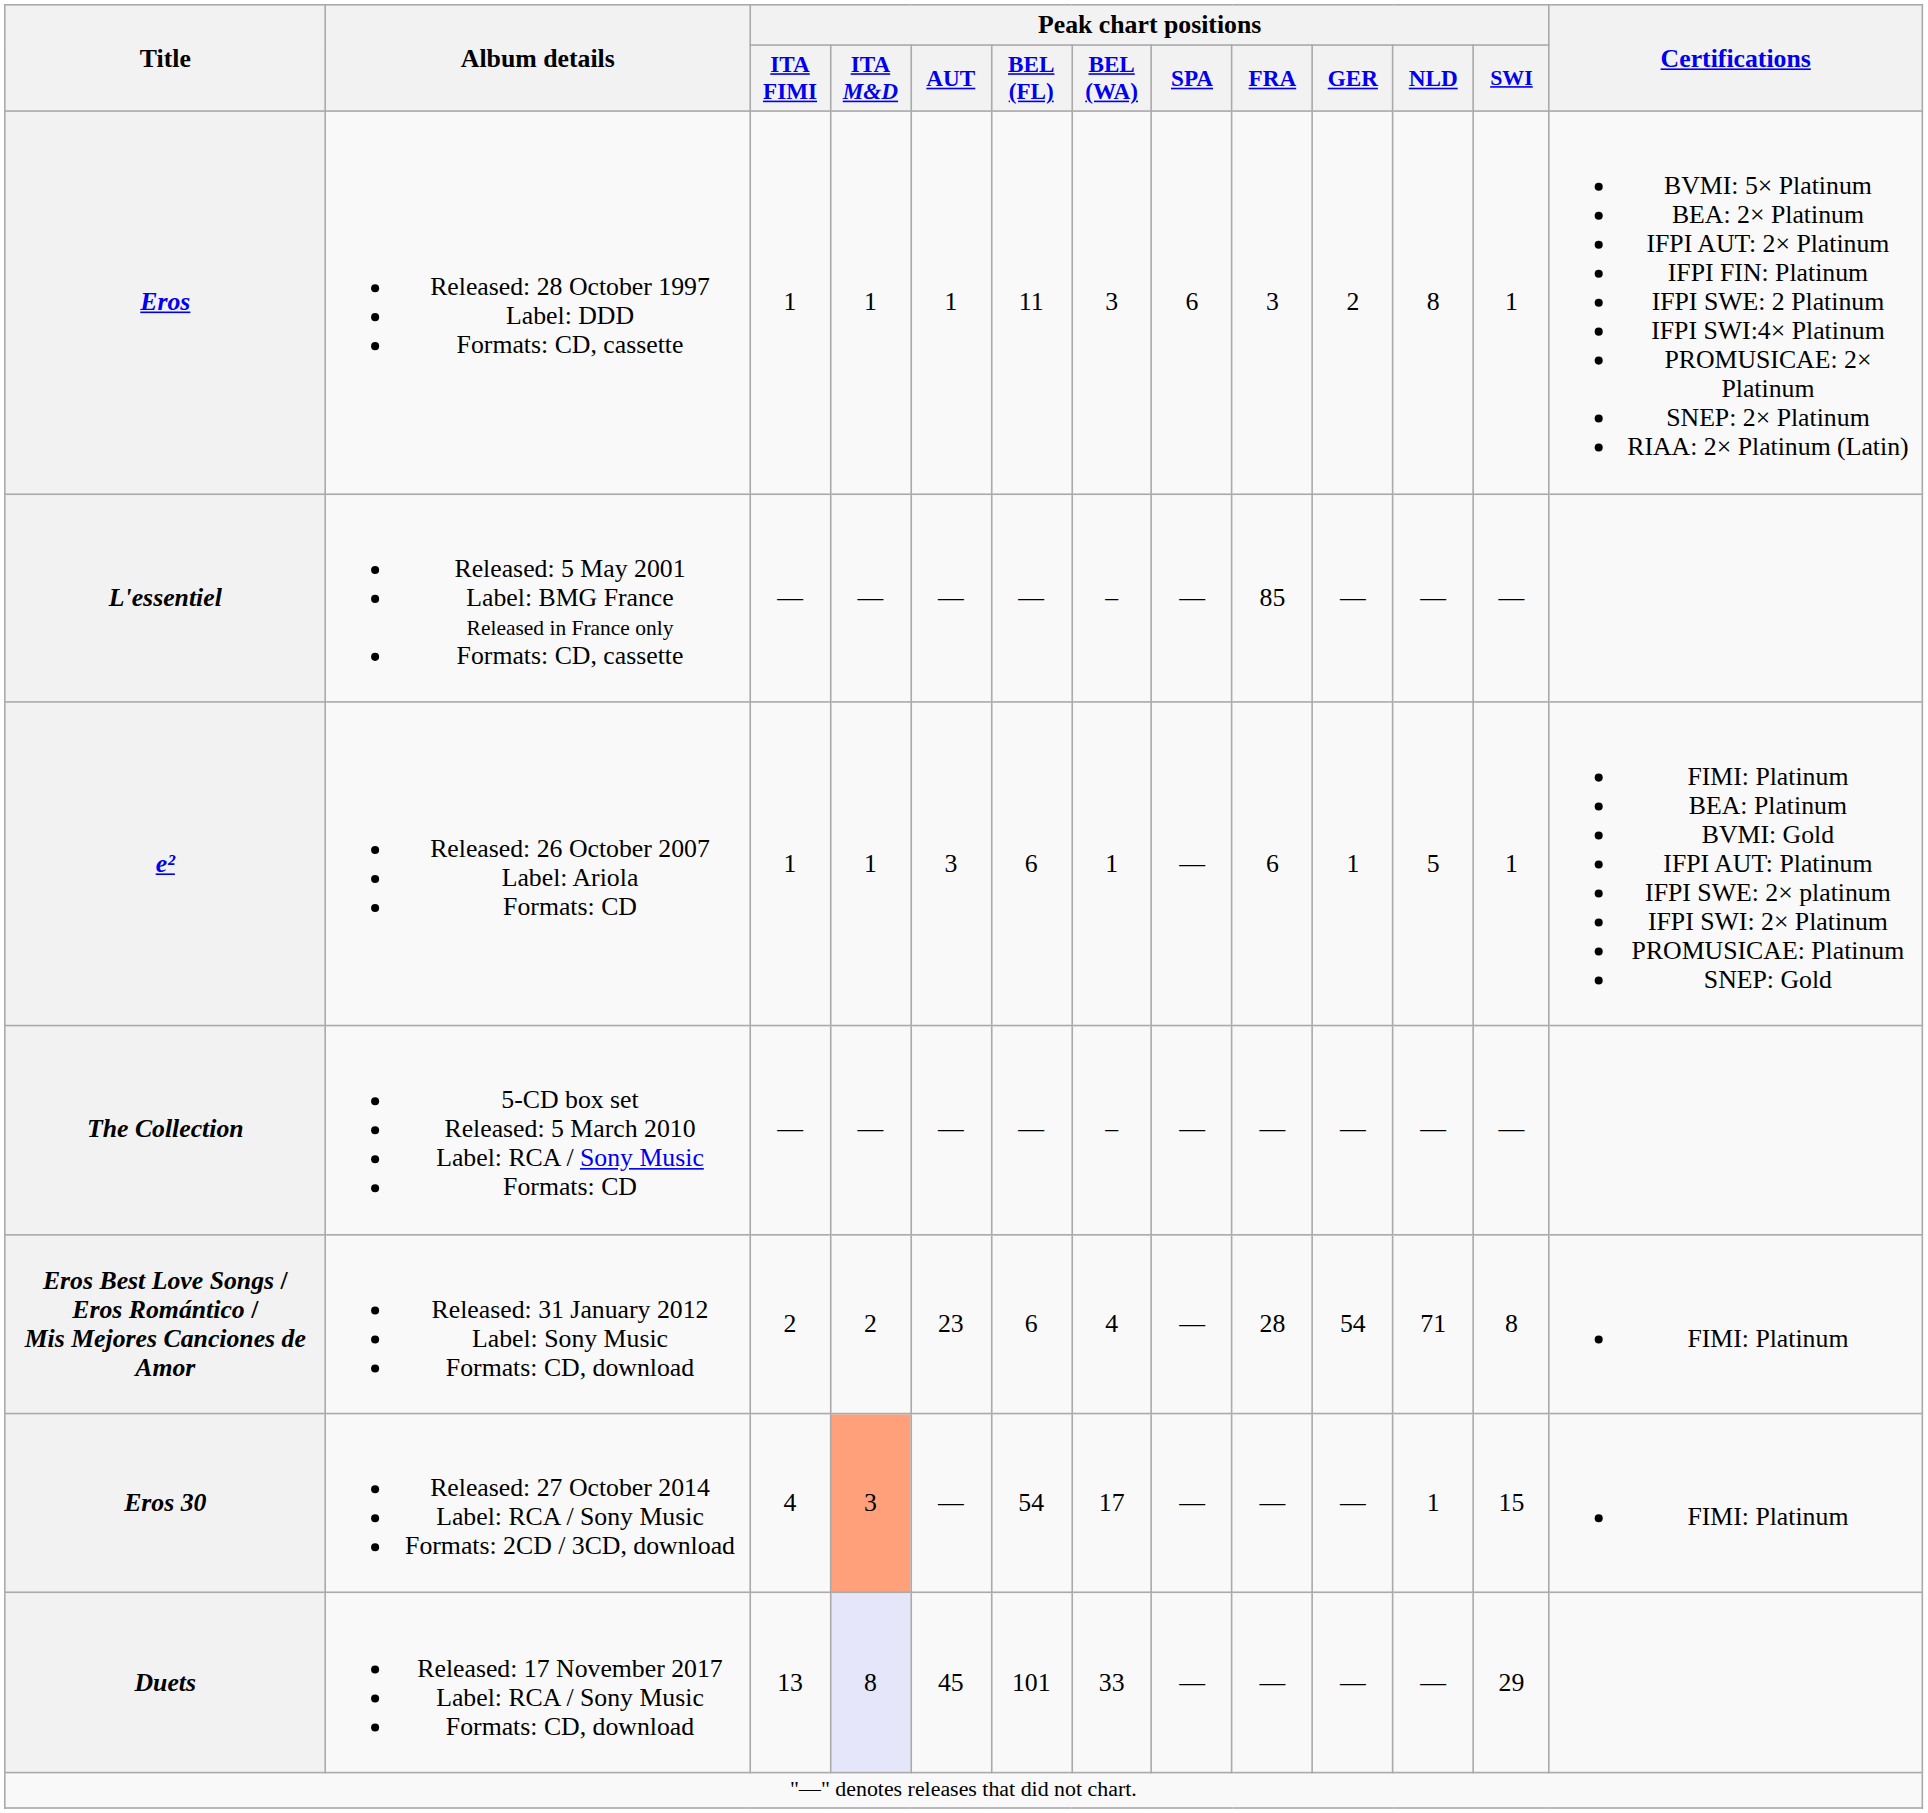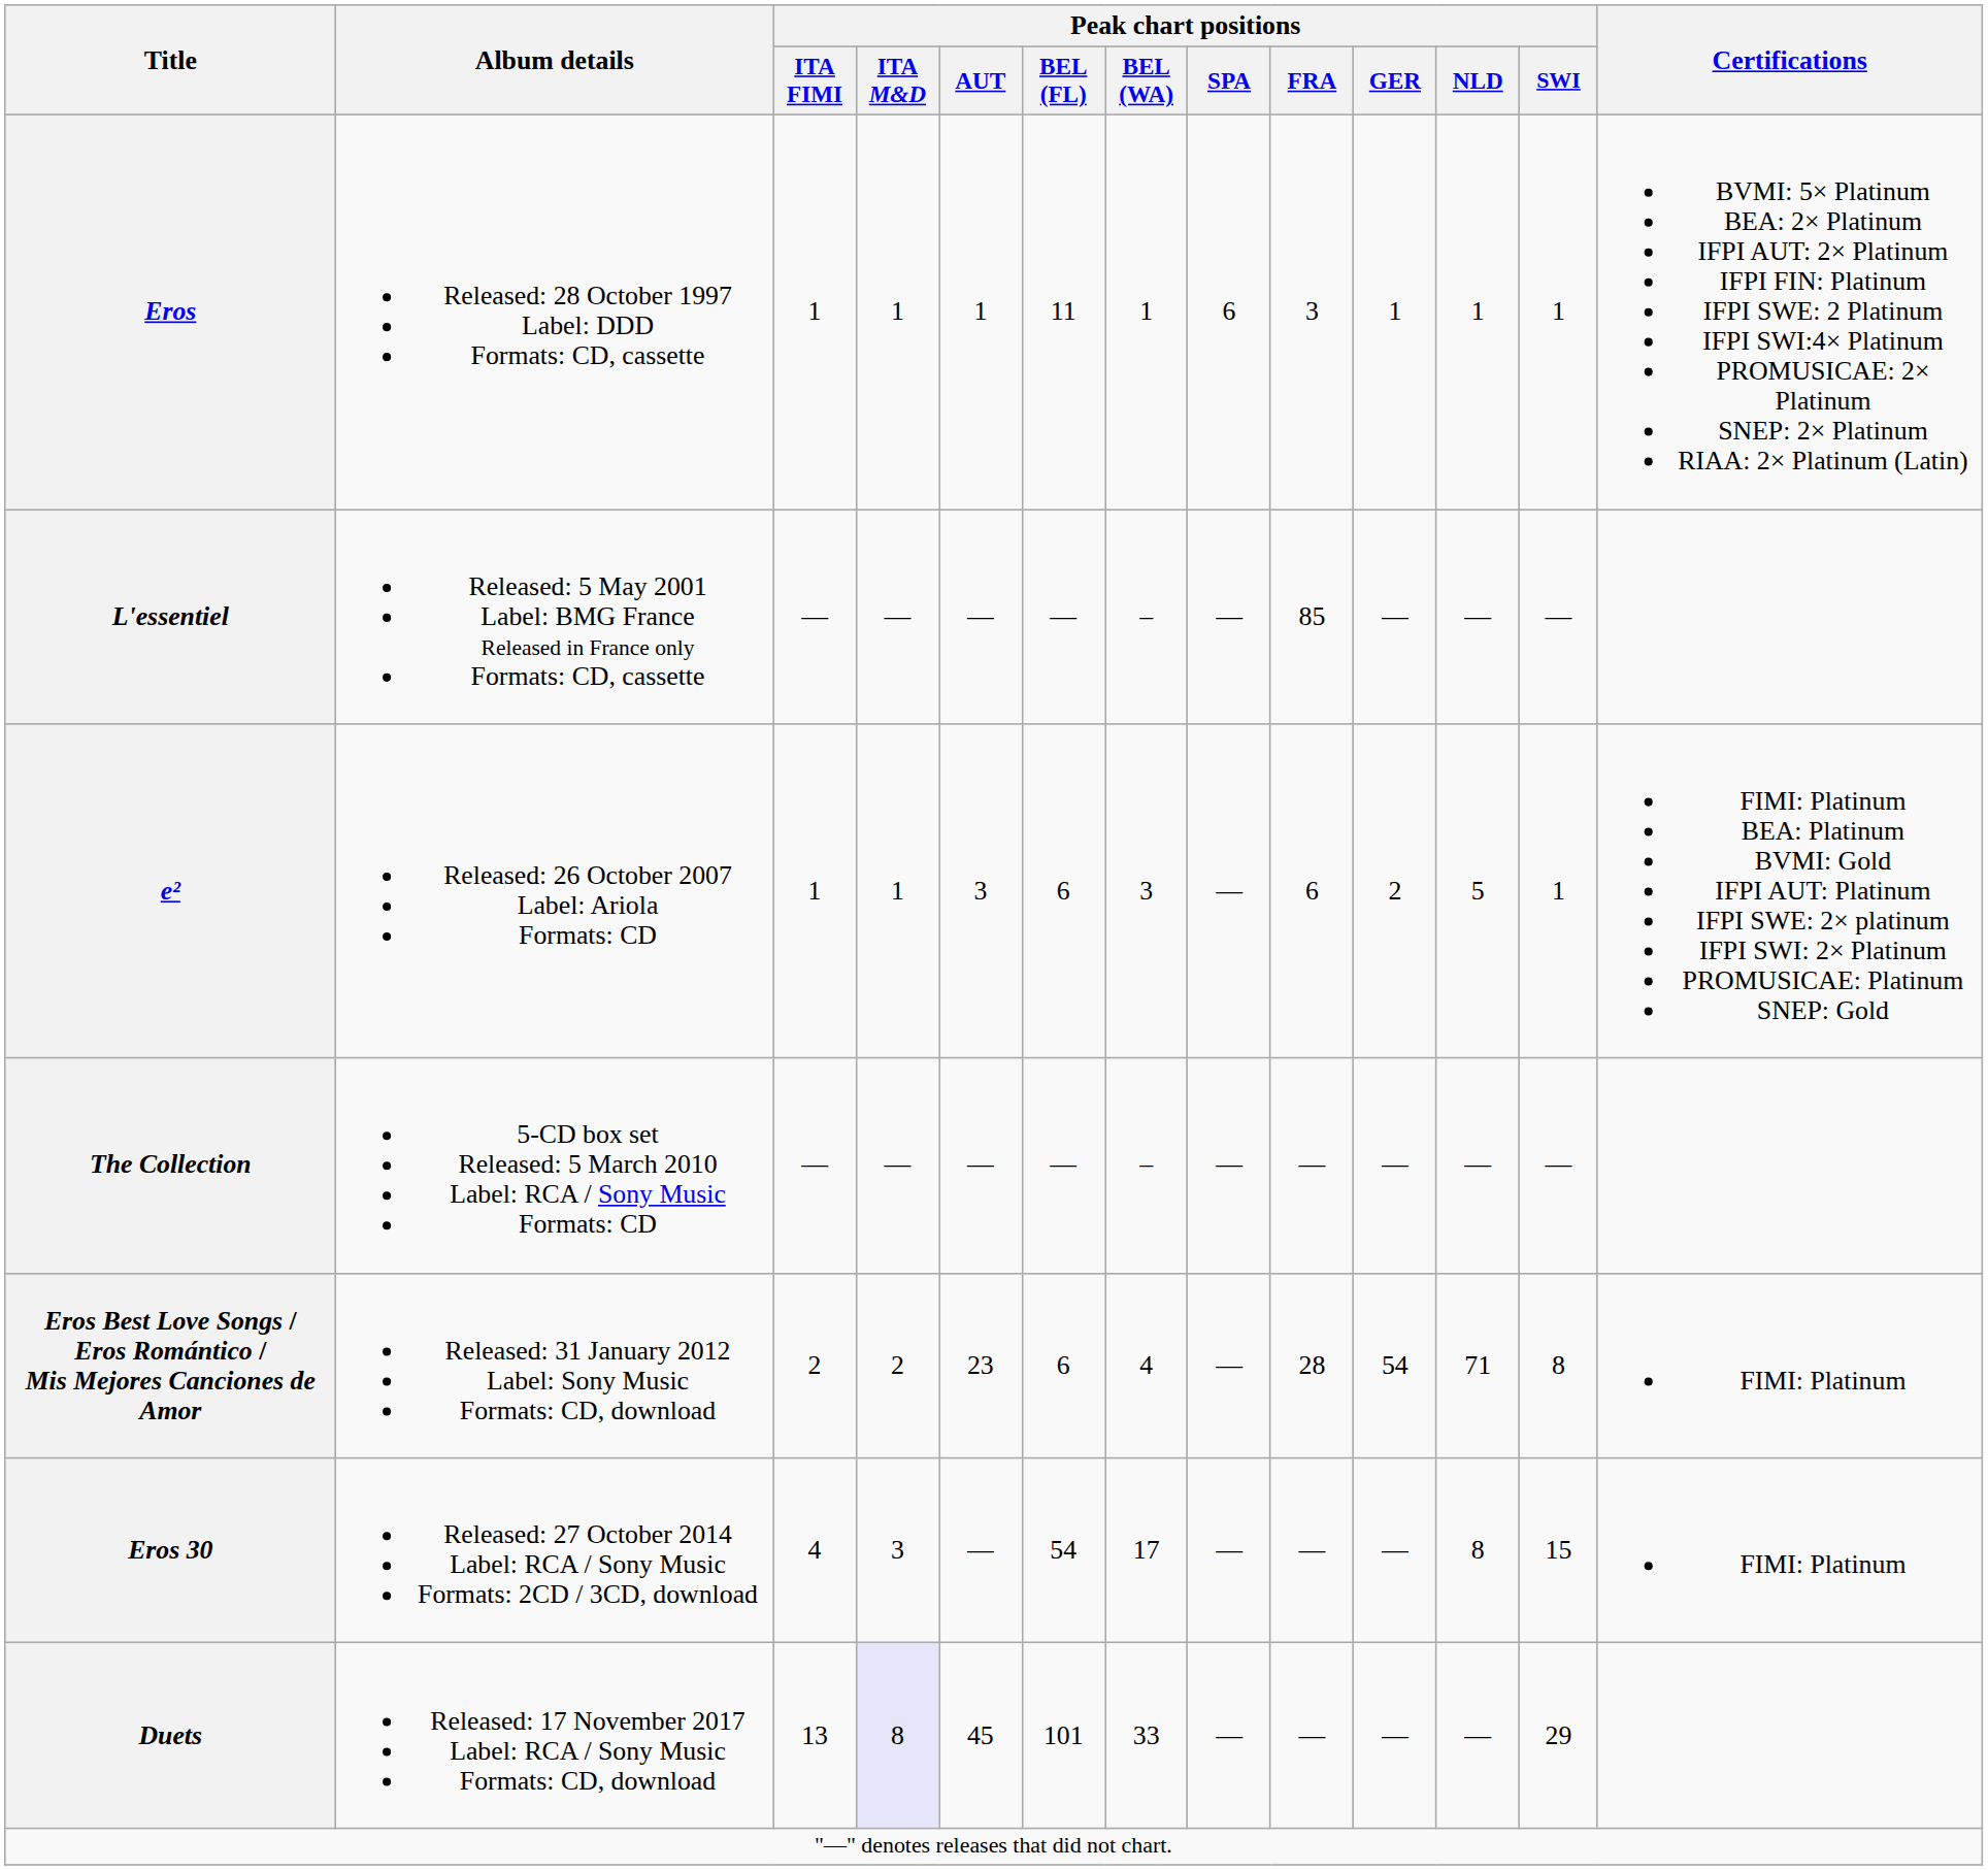 <table class="wikitable plainrowheaders" style="text-align:center;">
 <tr>
 <th scope="col" rowspan="2" style="width:12em;">Title</th>
 <th scope="col" rowspan="2" style="width:16em;">Album details</th>
 <th scope="col" colspan="10">Peak chart positions</th>
 <th scope="col" rowspan="2" style="width:14em;"><a href='#'>Certifications</a></th>
 </tr>
 <tr>
 <th scope="col" style="width:3em;font-size:90%;"><a href='#'>ITA<br>FIMI</a><br></th>
 <th scope="col" style="width:3em;font-size:90%;"><a href='#'>ITA<br><em>M&D</em></a><br></th>
 <th scope="col" style="width:3em;font-size:90%;"><a href='#'>AUT</a><br></th>
 <th scope="col" style="width:3em;font-size:90%;"><a href='#'>BEL<br>(FL)</a><br></th>
 <th scope="col" style="width:3em;font-size:90%;"><a href='#'>BEL<br>(WA)</a><br></th>
 <th scope="col" style="width:3em;font-size:90%;"><a href='#'>SPA</a><br></th>
 <th scope="col" style="width:3em;font-size:90%;"><a href='#'>FRA</a><br></th>
 <th scope="col" style="width:3em;font-size:90%;"><a href='#'>GER</a><br></th>
 <th scope="col" style="width:3em;font-size:90%;"><a href='#'>NLD</a><br></th>
 <th scope="col" style="width:3em;font-size:85%;"><a href='#'>SWI</a><br></th>
 </tr>
 <tr>
 <th scope="row"><em><a href='#'>Eros</a></em></th>
 <td><br><ul><li>Released: 28 October 1997</li><li>Label: DDD</li><li>Formats: CD, cassette</li></ul></td>
 <td>1</td>
 <td>1</td>
 <td>1</td>
 <td>11</td>
-<td>3</td>
+<td>1</td>
 <td>6</td>
 <td>3</td>
-<td>2</td>
-<td>8</td>
+<td>1</td>
+<td>1</td>
 <td>1</td>
 <td><br><ul><li>BVMI: 5× Platinum</li><li>BEA: 2× Platinum</li><li>IFPI AUT: 2× Platinum</li><li>IFPI FIN: Platinum</li><li>IFPI SWE: 2 Platinum</li><li>IFPI SWI:4× Platinum</li><li>PROMUSICAE: 2× Platinum</li><li>SNEP: 2× Platinum</li><li>RIAA: 2× Platinum (Latin)</li></ul></td>
 </tr>
 <tr>
 <th scope="row"><em>L'essentiel</em></th>
 <td><br><ul><li>Released: 5 May 2001</li><li>Label: BMG France<br><small>Released in France only</small></li><li>Formats: CD, cassette</li></ul></td>
 <td>—</td>
 <td>—</td>
 <td>—</td>
 <td>—</td>
 <td>–</td>
 <td>—</td>
 <td>85</td>
 <td>—</td>
 <td>—</td>
 <td>—</td>
 <td></td>
 </tr>
 <tr>
 <th scope="row"><em><a href='#'>e²</a></em></th>
 <td><br><ul><li>Released: 26 October 2007</li><li>Label: Ariola</li><li>Formats: CD</li></ul></td>
 <td>1</td>
 <td>1</td>
 <td>3</td>
 <td>6</td>
-<td>1</td>
+<td>3</td>
 <td>—</td>
 <td>6</td>
-<td>1</td>
+<td>2</td>
 <td>5</td>
 <td>1</td>
 <td><br><ul><li>FIMI: Platinum</li><li>BEA: Platinum</li><li>BVMI: Gold</li><li>IFPI AUT: Platinum</li><li>IFPI SWE: 2× platinum</li><li>IFPI SWI: 2× Platinum</li><li>PROMUSICAE: Platinum</li><li>SNEP: Gold</li></ul></td>
 </tr>
 <tr>
 <th scope="row"><em>The Collection</em></th>
 <td><br><ul><li>5-CD box set</li><li>Released: 5 March 2010</li><li>Label: RCA / <a href='#'>Sony Music</a></li><li>Formats: CD</li></ul></td>
 <td>—</td>
 <td>—</td>
 <td>—</td>
 <td>—</td>
 <td>–</td>
 <td>—</td>
 <td>—</td>
 <td>—</td>
 <td>—</td>
 <td>—</td>
 <td></td>
 </tr>
 <tr>
 <th scope="row"><em>Eros Best Love Songs</em> /<br> <em>Eros Romántico</em> /<br> <em>Mis Mejores Canciones de Amor</em></th>
 <td><br><ul><li>Released: 31 January 2012</li><li>Label: Sony Music</li><li>Formats: CD, download</li></ul></td>
 <td>2</td>
 <td>2</td>
 <td>23</td>
 <td>6</td>
 <td>4</td>
 <td>—</td>
 <td>28</td>
 <td>54</td>
 <td>71</td>
 <td>8</td>
 <td><br><ul><li>FIMI: Platinum</li></ul></td>
 </tr>
 <tr>
 <th scope="row"><em>Eros 30</em></th>
 <td><br><ul><li>Released: 27 October 2014</li><li>Label: RCA / Sony Music</li><li>Formats: 2CD / 3CD, download</li></ul></td>
 <td>4</td>
-<td style="background: lightsalmon;">3</td>
+<td>3</td>
 <td>—</td>
 <td>54</td>
 <td>17</td>
 <td>—</td>
 <td>—</td>
 <td>—</td>
-<td>1</td>
+<td>8</td>
 <td>15</td>
 <td><br><ul><li>FIMI: Platinum</li></ul></td>
 </tr>
 <tr>
 <th scope="row"><em>Duets</em></th>
 <td><br><ul><li>Released: 17 November 2017</li><li>Label: RCA / Sony Music</li><li>Formats: CD, download</li></ul></td>
 <td>13</td>
 <td style="background: lavender;">8</td>
 <td>45</td>
 <td>101</td>
 <td>33</td>
 <td>—</td>
 <td>—</td>
 <td>—</td>
 <td>—</td>
 <td>29</td>
 <td></td>
 </tr>
 <tr>
 <td colspan="24" style="text-align:center; font-size:85%;">"—" denotes releases that did not chart.</td>
 </tr>
 </table>
